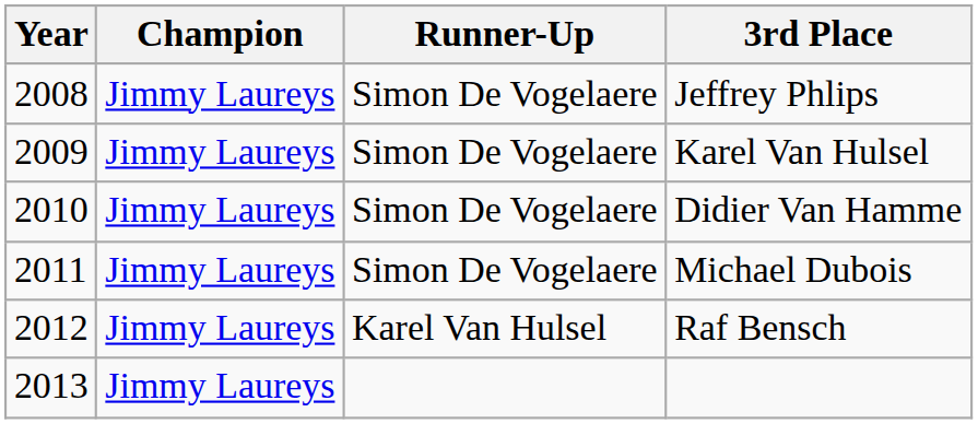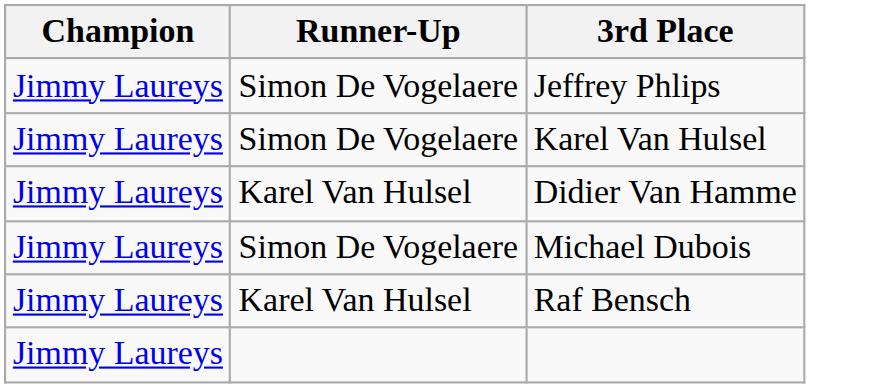 <table class="wikitable">
 <tr>
-<th>Year</th>
 <th>Champion</th>
 <th>Runner-Up</th>
 <th>3rd Place</th>
 </tr>
 <tr>
-<td>2008</td>
 <td> <a href='#'>Jimmy Laureys</a></td>
 <td> Simon De Vogelaere</td>
 <td> Jeffrey Phlips</td>
 </tr>
 <tr>
-<td>2009</td>
 <td> <a href='#'>Jimmy Laureys</a></td>
 <td> Simon De Vogelaere</td>
 <td> Karel Van Hulsel</td>
 </tr>
 <tr>
-<td>2010</td>
 <td> <a href='#'>Jimmy Laureys</a></td>
-<td> Simon De Vogelaere</td>
+<td> Karel Van Hulsel</td>
 <td> Didier Van Hamme</td>
 </tr>
 <tr>
-<td>2011</td>
 <td> <a href='#'>Jimmy Laureys</a></td>
 <td> Simon De Vogelaere</td>
 <td> Michael Dubois</td>
 </tr>
 <tr>
-<td>2012</td>
 <td> <a href='#'>Jimmy Laureys</a></td>
 <td> Karel Van Hulsel</td>
 <td> Raf Bensch</td>
 </tr>
 <tr>
-<td>2013</td>
 <td> <a href='#'>Jimmy Laureys</a></td>
 <td></td>
 <td></td>
 </tr>
 </table>
